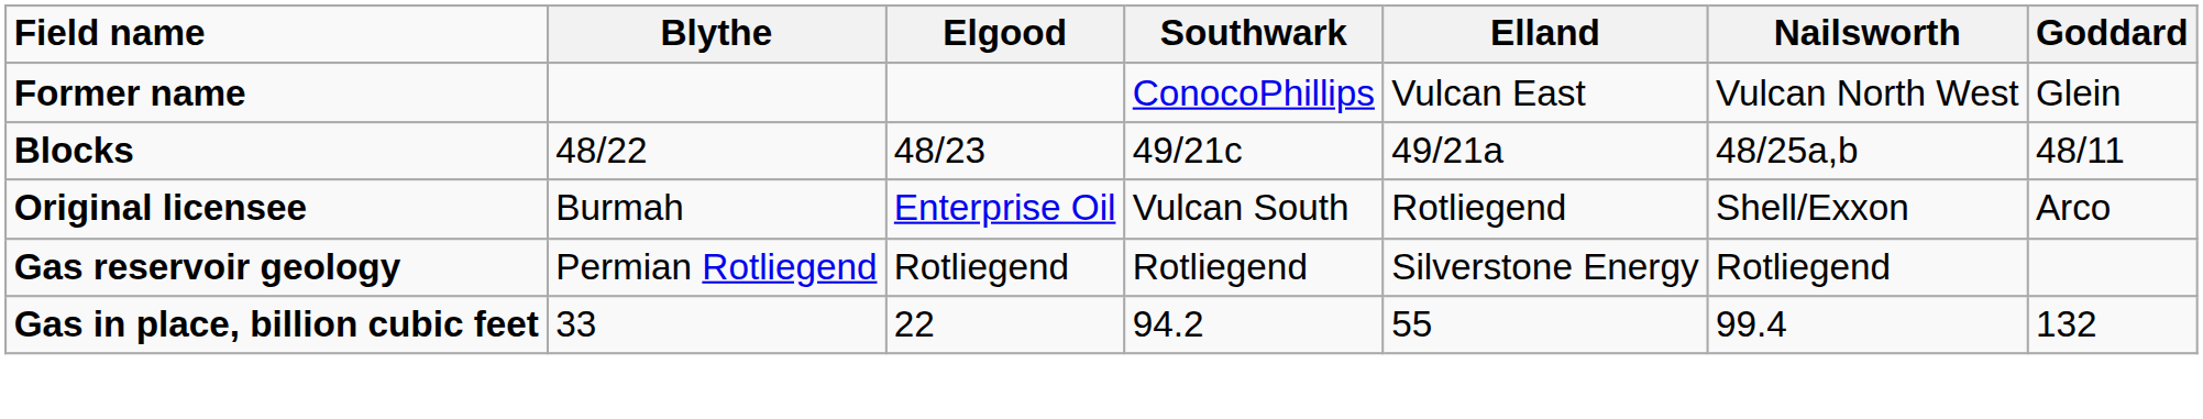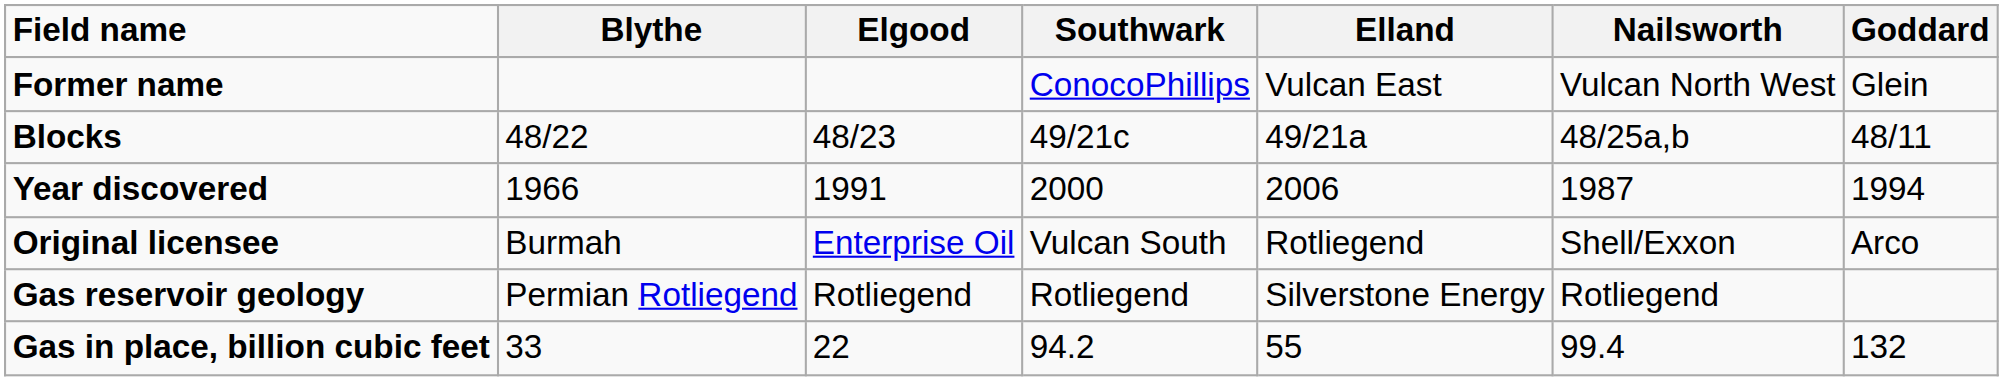 <table class="wikitable">
 <tr>
 <td><strong>Field name</strong></td>
 <th>Blythe</th>
 <th>Elgood</th>
 <th>Southwark</th>
 <th>Elland</th>
 <th>Nailsworth</th>
 <th>Goddard</th>
 </tr>
 <tr>
 <td><strong>Former name</strong></td>
 <td></td>
 <td></td>
 <td><a href='#'>ConocoPhillips</a></td>
 <td>Vulcan East</td>
 <td>Vulcan North  West</td>
 <td>Glein</td>
 </tr>
 <tr>
 <td><strong>Blocks</strong></td>
 <td>48/22</td>
 <td>48/23</td>
 <td>49/21c</td>
 <td>49/21a</td>
 <td>48/25a,b</td>
 <td>48/11</td>
 </tr>
 <tr>
+<td><strong>Year  discovered</strong></td>
+<td>1966</td>
+<td>1991</td>
+<td>2000</td>
+<td>2006</td>
+<td>1987</td>
+<td>1994</td>
+</tr>
+<tr>
 <td><strong>Original  licensee</strong></td>
 <td>Burmah</td>
 <td><a href='#'>Enterprise Oil</a></td>
 <td>Vulcan South</td>
 <td>Rotliegend</td>
 <td>Shell/Exxon</td>
 <td>Arco</td>
 </tr>
 <tr>
 <td><strong>Gas reservoir  geology</strong></td>
 <td>Permian <a href='#'>Rotliegend</a></td>
 <td>Rotliegend</td>
 <td>Rotliegend</td>
 <td>Silverstone  Energy</td>
 <td>Rotliegend</td>
 <td></td>
 </tr>
 <tr>
 <td><strong>Gas in place,  billion cubic feet</strong></td>
 <td>33</td>
 <td>22</td>
 <td>94.2</td>
 <td>55</td>
 <td>99.4</td>
 <td>132</td>
 </tr>
 </table>
